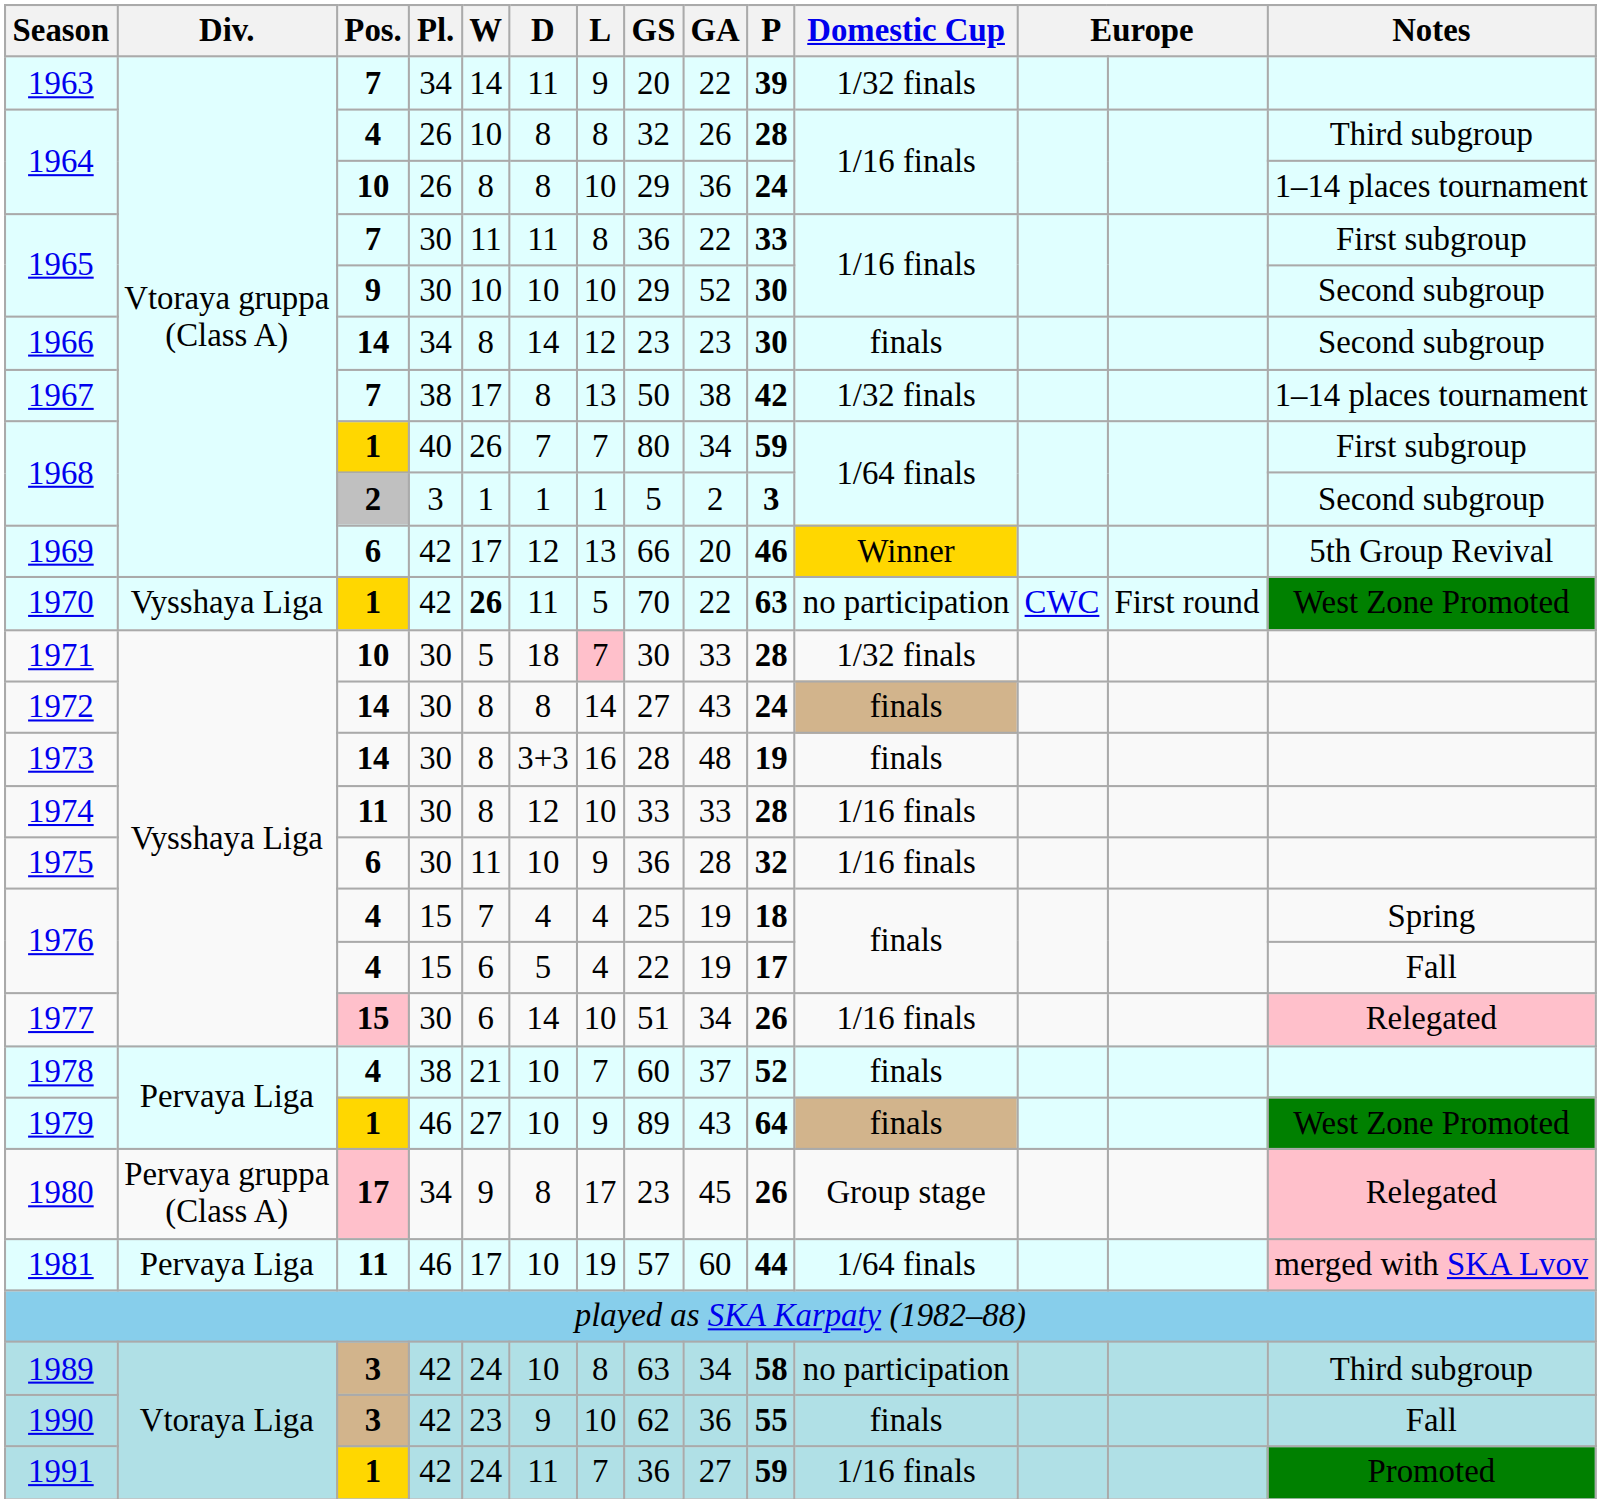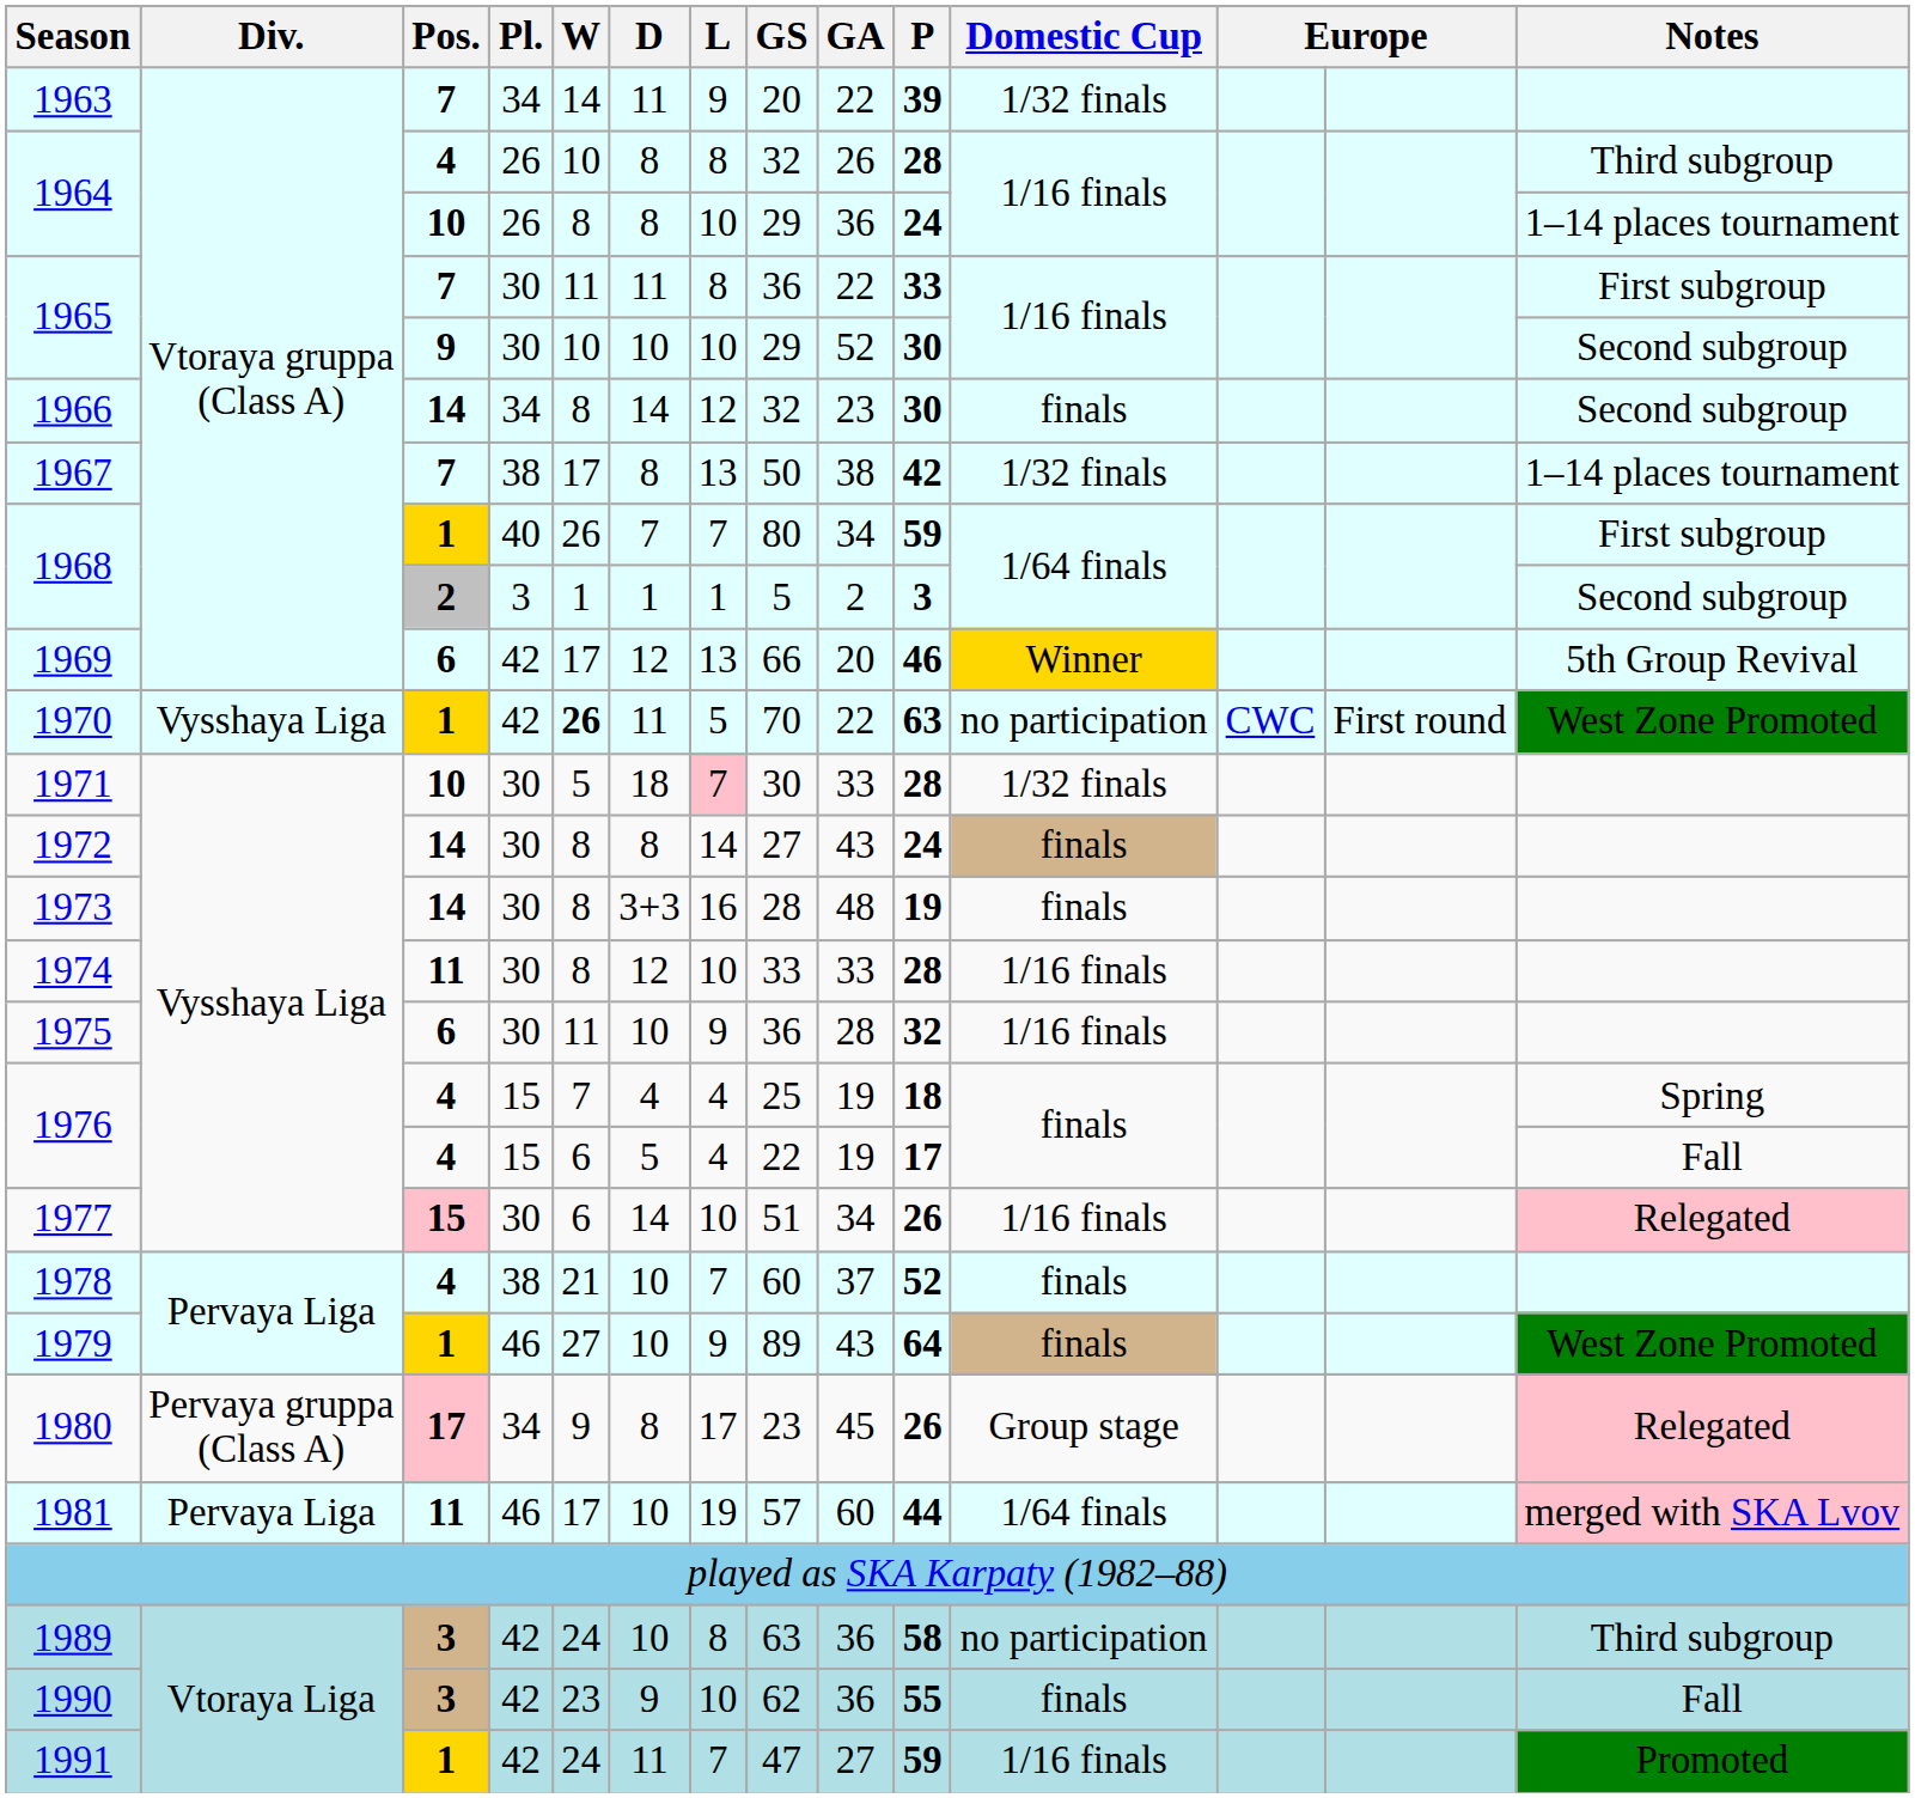 <table class="wikitable">
 <tr>
 <th>Season</th>
 <th>Div.</th>
 <th>Pos.</th>
 <th>Pl.</th>
 <th>W</th>
 <th>D</th>
 <th>L</th>
 <th>GS</th>
 <th>GA</th>
 <th>P</th>
 <th><a href='#'>Domestic Cup</a></th>
 <th colspan=2>Europe</th>
 <th>Notes</th>
 </tr>
 <tr bgcolor=LightCyan>
 <td align=center><a href='#'>1963</a></td>
 <td align=center rowspan=10>Vtoraya gruppa<br>(Class A)</td>
 <td align=center><strong>7</strong></td>
 <td align=center>34</td>
 <td align=center>14</td>
 <td align=center>11</td>
 <td align=center>9</td>
 <td align=center>20</td>
 <td align=center>22</td>
 <td align=center><strong>39</strong></td>
 <td align=center>1/32 finals</td>
 <td align=center></td>
 <td align=center></td>
 <td align=center></td>
 </tr>
 <tr bgcolor=LightCyan>
 <td align=center rowspan="2"><a href='#'>1964</a></td>
 <td align=center><strong>4</strong></td>
 <td align=center>26</td>
 <td align=center>10</td>
 <td align=center>8</td>
 <td align=center>8</td>
 <td align=center>32</td>
 <td align=center>26</td>
 <td align=center><strong>28</strong></td>
 <td align=center rowspan="2">1/16 finals</td>
 <td align=center rowspan="2"></td>
 <td align=center rowspan="2"></td>
 <td align=center>Third subgroup</td>
 </tr>
 <tr bgcolor=LightCyan>
 <td align=center><strong>10</strong></td>
 <td align=center>26</td>
 <td align=center>8</td>
 <td align=center>8</td>
 <td align=center>10</td>
 <td align=center>29</td>
 <td align=center>36</td>
 <td align=center><strong>24</strong></td>
 <td align=center>1–14 places tournament</td>
 </tr>
 <tr bgcolor=LightCyan>
 <td align=center rowspan="2"><a href='#'>1965</a></td>
 <td align=center><strong>7</strong></td>
 <td align=center>30</td>
 <td align=center>11</td>
 <td align=center>11</td>
 <td align=center>8</td>
 <td align=center>36</td>
 <td align=center>22</td>
 <td align=center><strong>33</strong></td>
 <td align=center rowspan="2">1/16 finals</td>
 <td align=center rowspan="2"></td>
 <td align=center rowspan="2"></td>
 <td align=center>First subgroup</td>
 </tr>
 <tr bgcolor=LightCyan>
 <td align=center><strong>9</strong></td>
 <td align=center>30</td>
 <td align=center>10</td>
 <td align=center>10</td>
 <td align=center>10</td>
 <td align=center>29</td>
 <td align=center>52</td>
 <td align=center><strong>30</strong></td>
 <td align=center>Second subgroup</td>
 </tr>
 <tr bgcolor=LightCyan>
 <td align=center><a href='#'>1966</a></td>
 <td align=center><strong>14</strong></td>
 <td align=center>34</td>
 <td align=center>8</td>
 <td align=center>14</td>
 <td align=center>12</td>
-<td align=center>23</td>
+<td align=center>32</td>
 <td align=center>23</td>
 <td align=center><strong>30</strong></td>
 <td align=center> finals</td>
 <td align=center></td>
 <td align=center></td>
 <td align=center>Second subgroup</td>
 </tr>
 <tr bgcolor=LightCyan>
 <td align=center><a href='#'>1967</a></td>
 <td align=center><strong>7</strong></td>
 <td align=center>38</td>
 <td align=center>17</td>
 <td align=center>8</td>
 <td align=center>13</td>
 <td align=center>50</td>
 <td align=center>38</td>
 <td align=center><strong>42</strong></td>
 <td align=center>1/32 finals</td>
 <td align=center></td>
 <td align=center></td>
 <td align=center>1–14 places tournament</td>
 </tr>
 <tr bgcolor=LightCyan>
 <td align=center rowspan="2"><a href='#'>1968</a></td>
 <td align=center bgcolor=gold><strong>1</strong></td>
 <td align=center>40</td>
 <td align=center>26</td>
 <td align=center>7</td>
 <td align=center>7</td>
 <td align=center>80</td>
 <td align=center>34</td>
 <td align=center><strong>59</strong></td>
 <td align=center rowspan="2">1/64 finals</td>
 <td align=center rowspan="2"></td>
 <td align=center rowspan="2"></td>
 <td align=center>First subgroup</td>
 </tr>
 <tr bgcolor=LightCyan>
 <td align=center bgcolor=silver><strong>2</strong></td>
 <td align=center>3</td>
 <td align=center>1</td>
 <td align=center>1</td>
 <td align=center>1</td>
 <td align=center>5</td>
 <td align=center>2</td>
 <td align=center><strong>3</strong></td>
 <td align=center>Second subgroup</td>
 </tr>
 <tr bgcolor=LightCyan>
 <td align=center><a href='#'>1969</a></td>
 <td align=center><strong>6</strong></td>
 <td align=center>42</td>
 <td align=center>17</td>
 <td align=center>12</td>
 <td align=center>13</td>
 <td align=center>66</td>
 <td align=center>20</td>
 <td align=center><strong>46</strong></td>
 <td align=center bgcolor=gold>Winner</td>
 <td align=center></td>
 <td align=center></td>
 <td align=center>5th Group Revival</td>
 </tr>
 <tr bgcolor=LightCyan>
 <td align=center><a href='#'>1970</a></td>
 <td align=center>Vysshaya Liga</td>
 <td align=center bgcolor=gold><strong>1</strong></td>
 <td align=center>42</td>
 <td align=center><strong>26</strong></td>
 <td align=center>11</td>
 <td align=center>5</td>
 <td align=center>70</td>
 <td align=center>22</td>
 <td align=center><strong>63</strong></td>
 <td align=center>no participation</td>
 <td align=center><a href='#'>CWC</a></td>
 <td align=center>First round</td>
 <td align=center bgcolor=green>West Zone Promoted</td>
 </tr>
 <tr>
 <td align=center><a href='#'>1971</a></td>
 <td align=center rowspan=8>Vysshaya Liga</td>
 <td align=center><strong>10</strong></td>
 <td align=center>30</td>
 <td align=center>5</td>
 <td align=center>18</td>
 <td align=center style="background: pink;">7</td>
 <td align=center>30</td>
 <td align=center>33</td>
 <td align=center><strong>28</strong></td>
 <td align=center>1/32 finals</td>
 <td align=center></td>
 <td align=center></td>
 <td align=center></td>
 </tr>
 <tr>
 <td align=center><a href='#'>1972</a></td>
 <td align=center><strong>14</strong></td>
 <td align=center>30</td>
 <td align=center>8</td>
 <td align=center>8</td>
 <td align=center>14</td>
 <td align=center>27</td>
 <td align=center>43</td>
 <td align=center><strong>24</strong></td>
 <td align=center bgcolor=tan> finals</td>
 <td align=center></td>
 <td align=center></td>
 <td align=center></td>
 </tr>
 <tr>
 <td align=center><a href='#'>1973</a></td>
 <td align=center><strong>14</strong></td>
 <td align=center>30</td>
 <td align=center>8</td>
 <td align=center>3+3</td>
 <td align=center>16</td>
 <td align=center>28</td>
 <td align=center>48</td>
 <td align=center><strong>19</strong></td>
 <td align=center> finals</td>
 <td align=center></td>
 <td align=center></td>
 <td align=center></td>
 </tr>
 <tr>
 <td align=center><a href='#'>1974</a></td>
 <td align=center><strong>11</strong></td>
 <td align=center>30</td>
 <td align=center>8</td>
 <td align=center>12</td>
 <td align=center>10</td>
 <td align=center>33</td>
 <td align=center>33</td>
 <td align=center><strong>28</strong></td>
 <td align=center>1/16 finals</td>
 <td align=center></td>
 <td align=center></td>
 <td align=center></td>
 </tr>
 <tr>
 <td align=center><a href='#'>1975</a></td>
 <td align=center><strong>6</strong></td>
 <td align=center>30</td>
 <td align=center>11</td>
 <td align=center>10</td>
 <td align=center>9</td>
 <td align=center>36</td>
 <td align=center>28</td>
 <td align=center><strong>32</strong></td>
 <td align=center>1/16 finals</td>
 <td align=center></td>
 <td align=center></td>
 <td align=center></td>
 </tr>
 <tr>
 <td align=center rowspan="2"><a href='#'>1976</a></td>
 <td align=center><strong>4</strong></td>
 <td align=center>15</td>
 <td align=center>7</td>
 <td align=center>4</td>
 <td align=center>4</td>
 <td align=center>25</td>
 <td align=center>19</td>
 <td align=center><strong>18</strong></td>
 <td align=center rowspan="2"> finals</td>
 <td align=center rowspan="2"></td>
 <td align=center rowspan="2"></td>
 <td align=center>Spring</td>
 </tr>
 <tr>
 <td align=center><strong>4</strong></td>
 <td align=center>15</td>
 <td align=center>6</td>
 <td align=center>5</td>
 <td align=center>4</td>
 <td align=center>22</td>
 <td align=center>19</td>
 <td align=center><strong>17</strong></td>
 <td align=center>Fall</td>
 </tr>
 <tr>
 <td align=center><a href='#'>1977</a></td>
 <td align=center bgcolor=pink><strong>15</strong></td>
 <td align=center>30</td>
 <td align=center>6</td>
 <td align=center>14</td>
 <td align=center>10</td>
 <td align=center>51</td>
 <td align=center>34</td>
 <td align=center><strong>26</strong></td>
 <td align=center>1/16 finals</td>
 <td align=center></td>
 <td align=center></td>
 <td align=center bgcolor=pink>Relegated</td>
 </tr>
 <tr bgcolor=LightCyan>
 <td align=center><a href='#'>1978</a></td>
 <td align=center rowspan=2>Pervaya Liga</td>
 <td align=center><strong>4</strong></td>
 <td align=center>38</td>
 <td align=center>21</td>
 <td align=center>10</td>
 <td align=center>7</td>
 <td align=center>60</td>
 <td align=center>37</td>
 <td align=center><strong>52</strong></td>
 <td align=center> finals</td>
 <td align=center></td>
 <td align=center></td>
 <td align=center></td>
 </tr>
 <tr bgcolor=LightCyan>
 <td align=center><a href='#'>1979</a></td>
 <td align=center bgcolor=gold><strong>1</strong></td>
 <td align=center>46</td>
 <td align=center>27</td>
 <td align=center>10</td>
 <td align=center>9</td>
 <td align=center>89</td>
 <td align=center>43</td>
 <td align=center><strong>64</strong></td>
 <td align=center bgcolor=tan> finals</td>
 <td align=center></td>
 <td align=center></td>
 <td align=center bgcolor=green>West Zone Promoted</td>
 </tr>
 <tr>
 <td align=center><a href='#'>1980</a></td>
 <td align=center>Pervaya gruppa<br>(Class A)</td>
 <td align=center bgcolor=pink><strong>17</strong></td>
 <td align=center>34</td>
 <td align=center>9</td>
 <td align=center>8</td>
 <td align=center>17</td>
 <td align=center>23</td>
 <td align=center>45</td>
 <td align=center><strong>26</strong></td>
 <td align=center>Group stage</td>
 <td align=center></td>
 <td align=center></td>
 <td align=center bgcolor=pink>Relegated</td>
 </tr>
 <tr bgcolor=LightCyan>
 <td align=center><a href='#'>1981</a></td>
 <td align=center>Pervaya Liga</td>
 <td align=center><strong>11</strong></td>
 <td align=center>46</td>
 <td align=center>17</td>
 <td align=center>10</td>
 <td align=center>19</td>
 <td align=center>57</td>
 <td align=center>60</td>
 <td align=center><strong>44</strong></td>
 <td align=center>1/64 finals</td>
 <td align=center></td>
 <td align=center></td>
 <td align=center bgcolor=pink>merged with <a href='#'>SKA Lvov</a></td>
 </tr>
 <tr bgcolor=SkyBlue>
 <td align=center colspan="14"><em>played as <a href='#'>SKA Karpaty</a> (1982–88)</em></td>
 </tr>
 <tr bgcolor=PowderBlue>
 <td align=center><a href='#'>1989</a></td>
 <td align=center rowspan=3>Vtoraya Liga</td>
 <td align=center bgcolor=tan><strong>3</strong></td>
 <td align=center>42</td>
 <td align=center>24</td>
 <td align=center>10</td>
 <td align=center>8</td>
 <td align=center>63</td>
-<td align=center>34</td>
+<td align=center>36</td>
 <td align=center><strong>58</strong></td>
 <td align=center>no participation</td>
 <td align=center></td>
 <td align=center></td>
 <td align=center>Third subgroup</td>
 </tr>
 <tr bgcolor=PowderBlue>
 <td align=center><a href='#'>1990</a></td>
 <td align=center bgcolor=tan><strong>3</strong></td>
 <td align=center>42</td>
 <td align=center>23</td>
 <td align=center>9</td>
 <td align=center>10</td>
 <td align=center>62</td>
 <td align=center>36</td>
 <td align=center><strong>55</strong></td>
 <td align=center> finals</td>
 <td align=center></td>
 <td align=center></td>
 <td align=center>Fall</td>
 </tr>
 <tr bgcolor=PowderBlue>
 <td align=center><a href='#'>1991</a></td>
 <td align=center bgcolor=gold><strong>1</strong></td>
 <td align=center>42</td>
 <td align=center>24</td>
 <td align=center>11</td>
 <td align=center>7</td>
-<td align=center>36</td>
+<td align=center>47</td>
 <td align=center>27</td>
 <td align=center><strong>59</strong></td>
 <td align=center>1/16 finals</td>
 <td align=center></td>
 <td align=center></td>
 <td align=center bgcolor=green>Promoted</td>
 </tr>
 </table>
